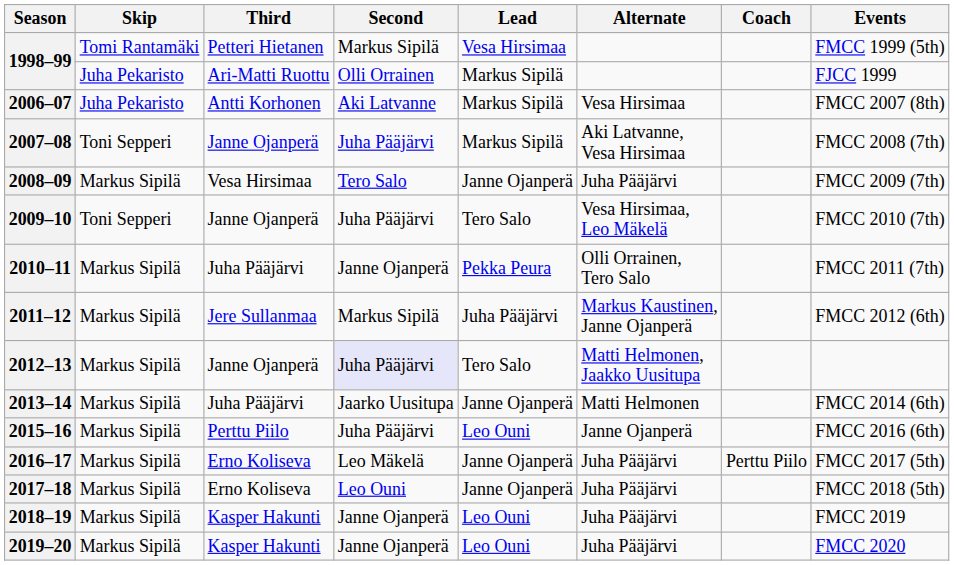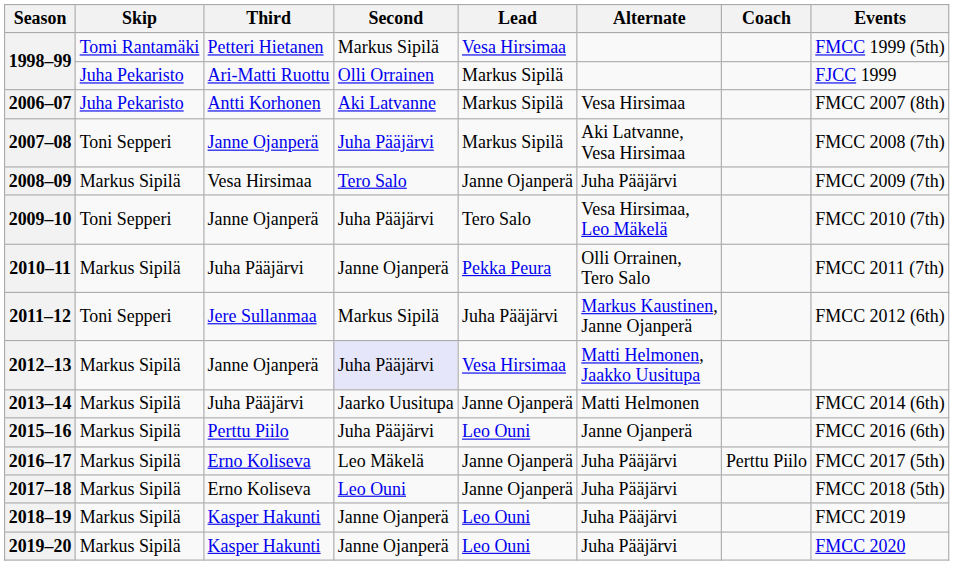 <table class="wikitable">
 <tr>
 <th scope="col">Season</th>
 <th scope="col">Skip</th>
 <th scope="col">Third</th>
 <th scope="col">Second</th>
 <th scope="col">Lead</th>
 <th scope="col">Alternate</th>
 <th scope="col">Coach</th>
 <th scope="col">Events</th>
 </tr>
 <tr>
 <th scope="row" rowspan="2">1998–99</th>
 <td><a href='#'>Tomi Rantamäki</a></td>
 <td><a href='#'>Petteri Hietanen</a></td>
 <td>Markus Sipilä</td>
 <td><a href='#'>Vesa Hirsimaa</a></td>
 <td></td>
 <td></td>
 <td><a href='#'>FMCC</a> 1999 (5th)</td>
 </tr>
 <tr>
 <td><a href='#'>Juha Pekaristo</a></td>
 <td><a href='#'>Ari-Matti Ruottu</a></td>
 <td><a href='#'>Olli Orrainen</a></td>
 <td>Markus Sipilä</td>
 <td></td>
 <td></td>
 <td><a href='#'>FJCC</a> 1999 </td>
 </tr>
 <tr>
 <th scope="row">2006–07</th>
 <td><a href='#'>Juha Pekaristo</a></td>
 <td><a href='#'>Antti Korhonen</a></td>
 <td><a href='#'>Aki Latvanne</a></td>
 <td>Markus Sipilä</td>
 <td>Vesa Hirsimaa</td>
 <td></td>
 <td>FMCC 2007 (8th)</td>
 </tr>
 <tr>
 <th scope="row">2007–08</th>
 <td>Toni Sepperi</td>
 <td><a href='#'>Janne Ojanperä</a></td>
 <td><a href='#'>Juha Pääjärvi</a></td>
 <td>Markus Sipilä</td>
 <td>Aki Latvanne,<br>Vesa Hirsimaa</td>
 <td></td>
 <td>FMCC 2008 (7th)</td>
 </tr>
 <tr>
 <th scope="row">2008–09</th>
 <td>Markus Sipilä</td>
 <td>Vesa Hirsimaa</td>
 <td><a href='#'>Tero Salo</a></td>
 <td>Janne Ojanperä</td>
 <td>Juha Pääjärvi</td>
 <td></td>
 <td>FMCC 2009 (7th)</td>
 </tr>
 <tr>
 <th scope="row">2009–10</th>
 <td>Toni Sepperi</td>
 <td>Janne Ojanperä</td>
 <td>Juha Pääjärvi</td>
 <td>Tero Salo</td>
 <td>Vesa Hirsimaa,<br><a href='#'>Leo Mäkelä</a></td>
 <td></td>
 <td>FMCC 2010 (7th)</td>
 </tr>
 <tr>
 <th scope="row">2010–11</th>
 <td>Markus Sipilä</td>
 <td>Juha Pääjärvi</td>
 <td>Janne Ojanperä</td>
 <td><a href='#'>Pekka Peura</a></td>
 <td>Olli Orrainen,<br>Tero Salo</td>
 <td></td>
 <td>FMCC 2011 (7th)</td>
 </tr>
 <tr>
 <th scope="row">2011–12</th>
-<td>Markus Sipilä</td>
+<td>Toni Sepperi</td>
 <td><a href='#'>Jere Sullanmaa</a></td>
 <td>Markus Sipilä</td>
 <td>Juha Pääjärvi</td>
 <td><a href='#'>Markus Kaustinen</a>,<br>Janne Ojanperä</td>
 <td></td>
 <td>FMCC 2012 (6th)</td>
 </tr>
 <tr>
 <th scope="row">2012–13</th>
 <td>Markus Sipilä</td>
 <td>Janne Ojanperä</td>
 <td style="background: lavender;">Juha Pääjärvi</td>
-<td>Tero Salo</td>
+<td><a href='#'>Vesa Hirsimaa</a></td>
 <td><a href='#'>Matti Helmonen</a>,<br><a href='#'>Jaakko Uusitupa</a></td>
 <td></td>
 <td></td>
 </tr>
 <tr>
 <th scope="row">2013–14</th>
 <td>Markus Sipilä</td>
 <td>Juha Pääjärvi</td>
 <td>Jaarko Uusitupa</td>
 <td>Janne Ojanperä</td>
 <td>Matti Helmonen</td>
 <td></td>
 <td>FMCC 2014 (6th)</td>
 </tr>
 <tr>
 <th scope="row">2015–16</th>
 <td>Markus Sipilä</td>
 <td><a href='#'>Perttu Piilo</a></td>
 <td>Juha Pääjärvi</td>
 <td><a href='#'>Leo Ouni</a></td>
 <td>Janne Ojanperä</td>
 <td></td>
 <td>FMCC 2016 (6th)</td>
 </tr>
 <tr>
 <th scope="row">2016–17</th>
 <td>Markus Sipilä</td>
 <td><a href='#'>Erno Koliseva</a></td>
 <td>Leo Mäkelä</td>
 <td>Janne Ojanperä</td>
 <td>Juha Pääjärvi</td>
 <td>Perttu Piilo</td>
 <td>FMCC 2017 (5th)</td>
 </tr>
 <tr>
 <th scope="row">2017–18</th>
 <td>Markus Sipilä</td>
 <td>Erno Koliseva</td>
 <td><a href='#'>Leo Ouni</a></td>
 <td>Janne Ojanperä</td>
 <td>Juha Pääjärvi</td>
 <td></td>
 <td>FMCC 2018 (5th)</td>
 </tr>
 <tr>
 <th scope="row">2018–19</th>
 <td>Markus Sipilä</td>
 <td><a href='#'>Kasper Hakunti</a></td>
 <td>Janne Ojanperä</td>
 <td><a href='#'>Leo Ouni</a></td>
 <td>Juha Pääjärvi</td>
 <td></td>
 <td>FMCC 2019 </td>
 </tr>
 <tr>
 <th scope="row">2019–20</th>
 <td>Markus Sipilä</td>
 <td><a href='#'>Kasper Hakunti</a></td>
 <td>Janne Ojanperä</td>
 <td><a href='#'>Leo Ouni</a></td>
 <td>Juha Pääjärvi</td>
 <td></td>
 <td><a href='#'>FMCC 2020</a> </td>
 </tr>
 </table>
